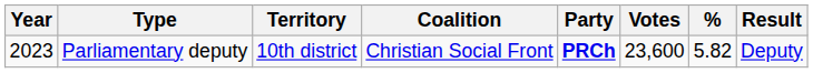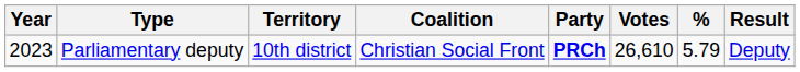 <table class="wikitable">
 <tr>
 <th>Year</th>
 <th>Type</th>
 <th>Territory</th>
 <th>Coalition</th>
 <th>Party</th>
 <th>Votes</th>
 <th>%</th>
 <th>Result</th>
 </tr>
 <tr>
 <td>2023</td>
 <td><a href='#'>Parliamentary</a> deputy</td>
 <td><a href='#'>10th district</a></td>
 <td><a href='#'>Christian Social Front</a></td>
 <td><strong><a href='#'>PRCh</a></strong></td>
-<td>23,600</td>
-<td>5.82</td>
+<td>26,610</td>
+<td>5.79</td>
 <td><a href='#'>Deputy</a></td>
 </tr>
 </table>
